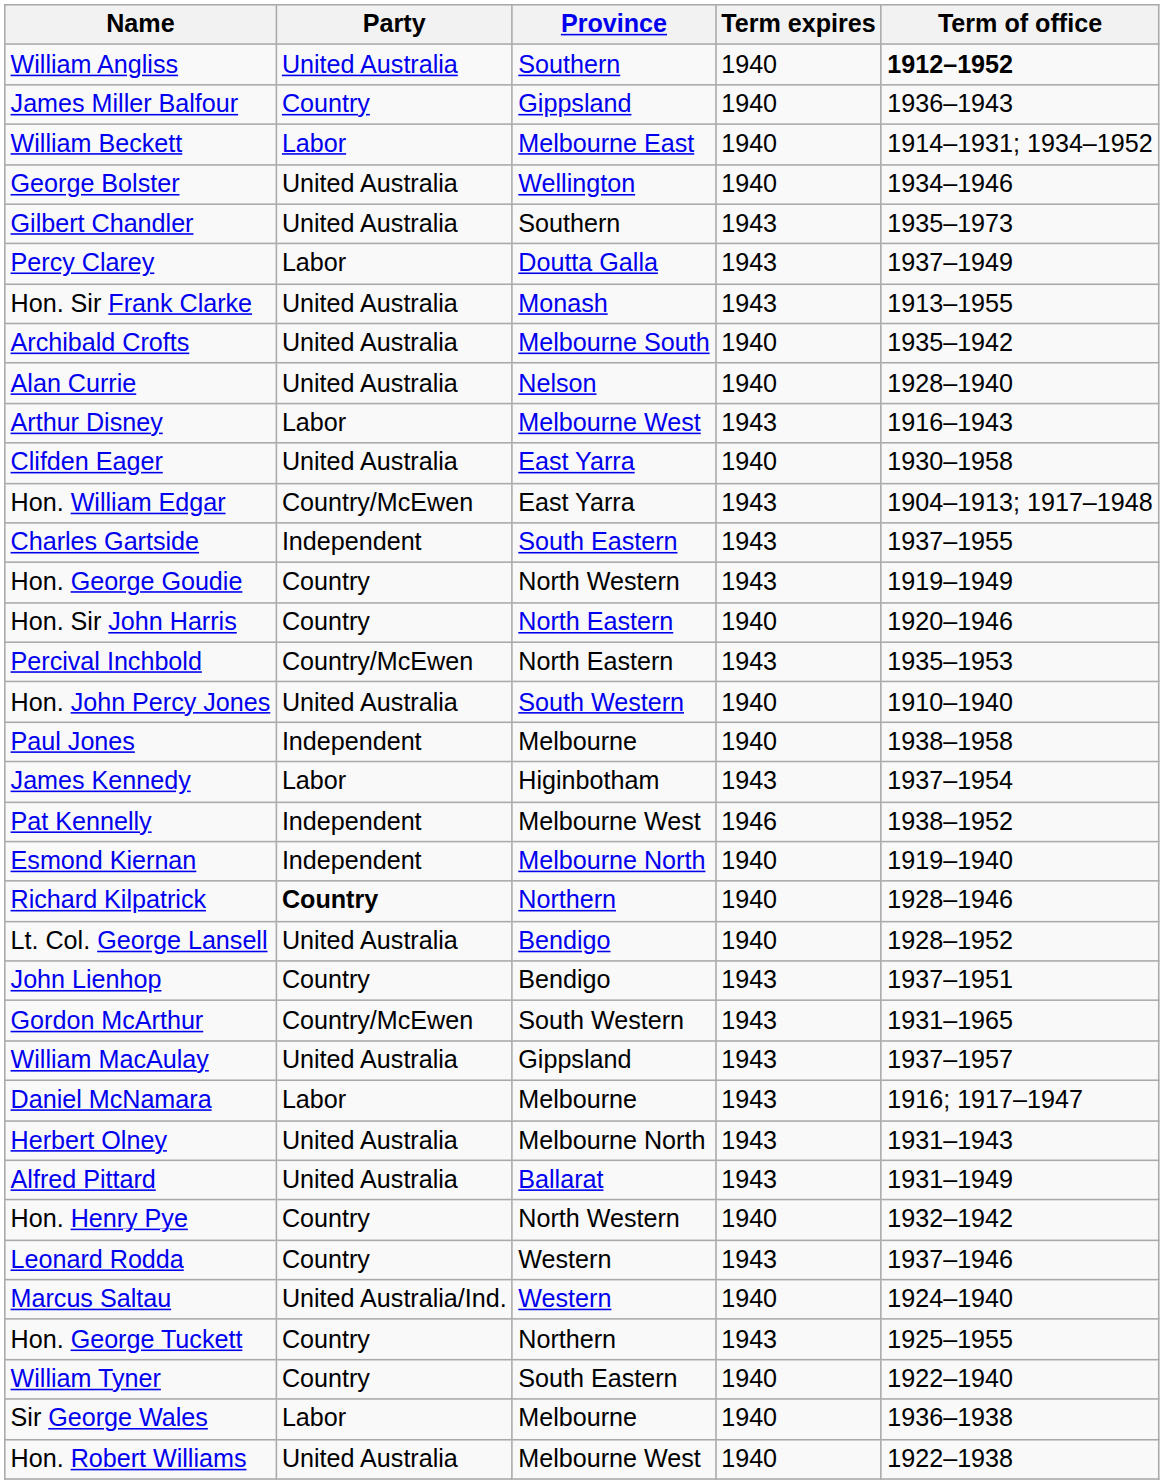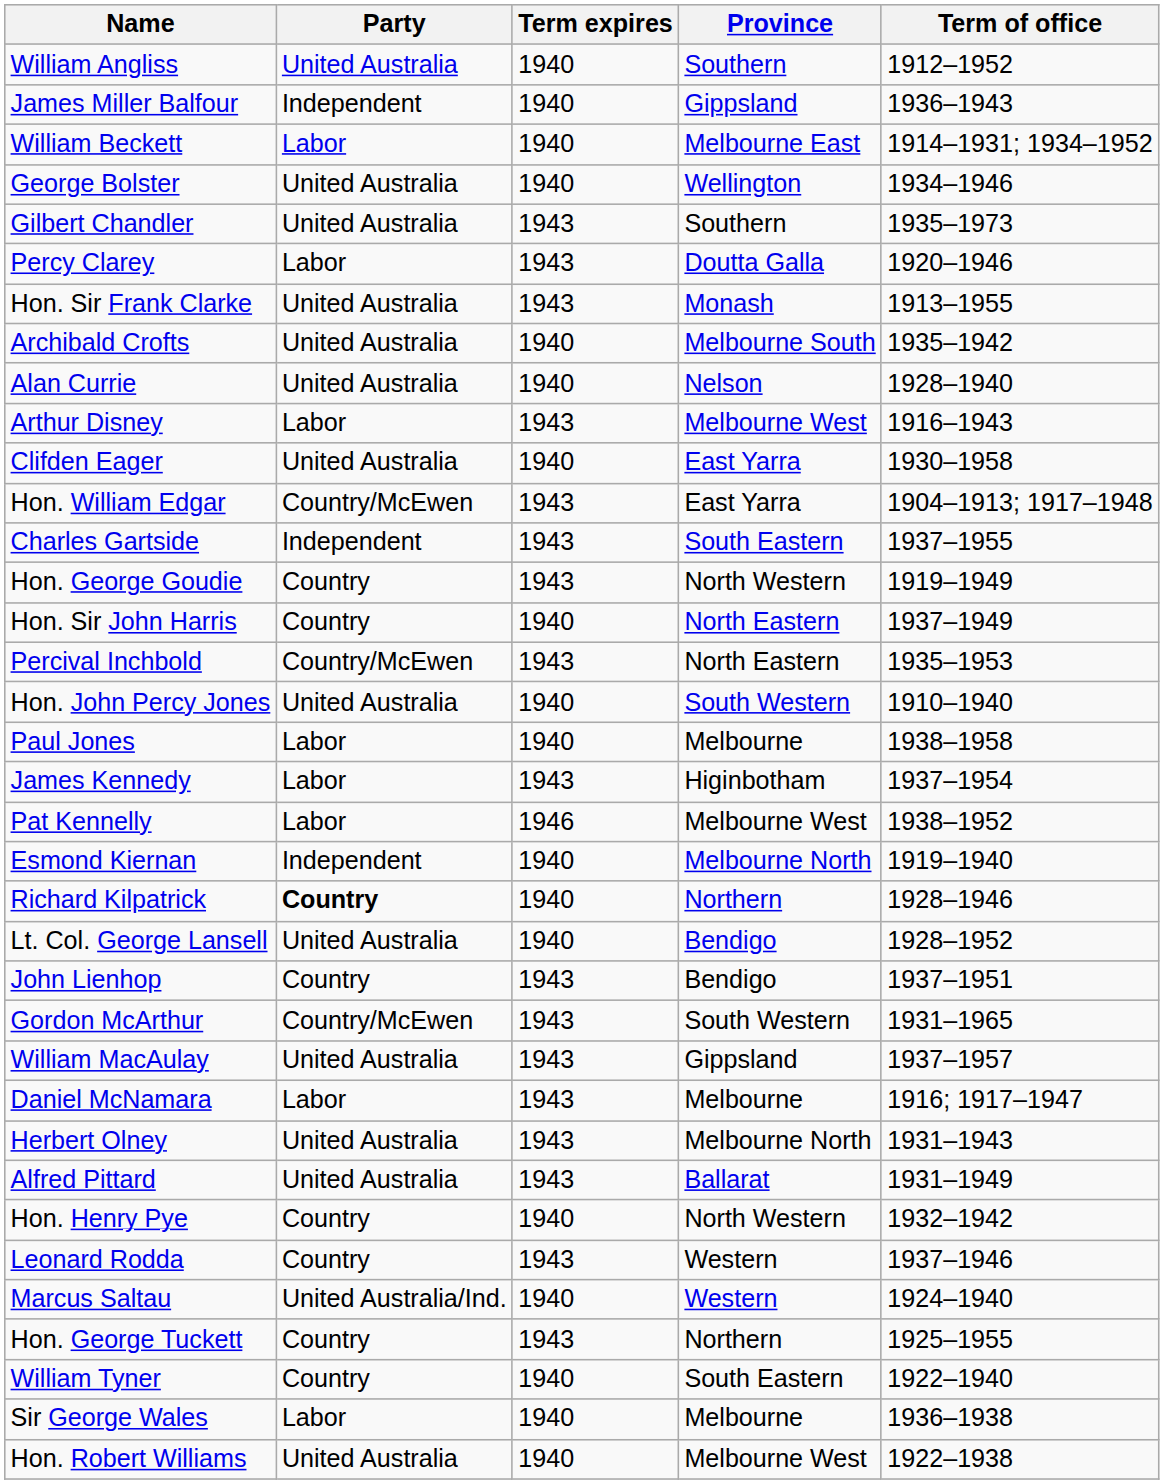 <table class="wikitable sortable">
 <tr>
 <th>Name</th>
 <th>Party</th>
+<th>Term expires</th>
 <th><a href='#'>Province</a></th>
-<th>Term expires</th>
 <th>Term of office</th>
 </tr>
 <tr>
 <td><a href='#'>William Angliss</a></td>
 <td><a href='#'>United Australia</a></td>
+<td>1940</td>
 <td><a href='#'>Southern</a></td>
-<td>1940</td>
-<td><strong>1912–1952</strong></td>
+<td>1912–1952</td>
 </tr>
 <tr>
 <td><a href='#'>James Miller Balfour</a></td>
-<td><a href='#'>Country</a></td>
+<td>Independent</td>
+<td>1940</td>
 <td><a href='#'>Gippsland</a></td>
-<td>1940</td>
 <td>1936–1943</td>
 </tr>
 <tr>
 <td><a href='#'>William Beckett</a></td>
 <td><a href='#'>Labor</a></td>
+<td>1940</td>
 <td><a href='#'>Melbourne East</a></td>
-<td>1940</td>
 <td>1914–1931; 1934–1952</td>
 </tr>
 <tr>
 <td><a href='#'>George Bolster</a></td>
 <td>United Australia</td>
+<td>1940</td>
 <td><a href='#'>Wellington</a></td>
-<td>1940</td>
 <td>1934–1946</td>
 </tr>
 <tr>
 <td><a href='#'>Gilbert Chandler</a></td>
 <td>United Australia</td>
+<td>1943</td>
 <td>Southern</td>
-<td>1943</td>
 <td>1935–1973</td>
 </tr>
 <tr>
 <td><a href='#'>Percy Clarey</a></td>
 <td>Labor</td>
+<td>1943</td>
 <td><a href='#'>Doutta Galla</a></td>
-<td>1943</td>
-<td>1937–1949</td>
+<td>1920–1946</td>
 </tr>
 <tr>
 <td>Hon. Sir <a href='#'>Frank Clarke</a></td>
 <td>United Australia</td>
+<td>1943</td>
 <td><a href='#'>Monash</a></td>
-<td>1943</td>
 <td>1913–1955</td>
 </tr>
 <tr>
 <td><a href='#'>Archibald Crofts</a></td>
 <td>United Australia</td>
+<td>1940</td>
 <td><a href='#'>Melbourne South</a></td>
-<td>1940</td>
 <td>1935–1942</td>
 </tr>
 <tr>
 <td><a href='#'>Alan Currie</a></td>
 <td>United Australia</td>
+<td>1940</td>
 <td><a href='#'>Nelson</a></td>
-<td>1940</td>
 <td>1928–1940</td>
 </tr>
 <tr>
 <td><a href='#'>Arthur Disney</a></td>
 <td>Labor</td>
+<td>1943</td>
 <td><a href='#'>Melbourne West</a></td>
-<td>1943</td>
 <td>1916–1943</td>
 </tr>
 <tr>
 <td><a href='#'>Clifden Eager</a></td>
 <td>United Australia</td>
+<td>1940</td>
 <td><a href='#'>East Yarra</a></td>
-<td>1940</td>
 <td>1930–1958</td>
 </tr>
 <tr>
 <td>Hon. <a href='#'>William Edgar</a></td>
 <td>Country/McEwen</td>
+<td>1943</td>
 <td>East Yarra</td>
-<td>1943</td>
 <td>1904–1913; 1917–1948</td>
 </tr>
 <tr>
 <td><a href='#'>Charles Gartside</a></td>
 <td>Independent</td>
+<td>1943</td>
 <td><a href='#'>South Eastern</a></td>
-<td>1943</td>
 <td>1937–1955</td>
 </tr>
 <tr>
 <td>Hon. <a href='#'>George Goudie</a></td>
 <td>Country</td>
+<td>1943</td>
 <td>North Western</td>
-<td>1943</td>
 <td>1919–1949</td>
 </tr>
 <tr>
 <td>Hon. Sir <a href='#'>John Harris</a></td>
 <td>Country</td>
+<td>1940</td>
 <td><a href='#'>North Eastern</a></td>
-<td>1940</td>
-<td>1920–1946</td>
+<td>1937–1949</td>
 </tr>
 <tr>
 <td><a href='#'>Percival Inchbold</a></td>
 <td>Country/McEwen</td>
+<td>1943</td>
 <td>North Eastern</td>
-<td>1943</td>
 <td>1935–1953</td>
 </tr>
 <tr>
 <td>Hon. <a href='#'>John Percy Jones</a></td>
 <td>United Australia</td>
+<td>1940</td>
 <td><a href='#'>South Western</a></td>
-<td>1940</td>
 <td>1910–1940</td>
 </tr>
 <tr>
 <td><a href='#'>Paul Jones</a></td>
-<td>Independent</td>
+<td>Labor</td>
+<td>1940</td>
 <td>Melbourne</td>
-<td>1940</td>
 <td>1938–1958</td>
 </tr>
 <tr>
 <td><a href='#'>James Kennedy</a></td>
 <td>Labor</td>
+<td>1943</td>
 <td>Higinbotham</td>
-<td>1943</td>
 <td>1937–1954</td>
 </tr>
 <tr>
 <td><a href='#'>Pat Kennelly</a></td>
-<td>Independent</td>
+<td>Labor</td>
+<td>1946</td>
 <td>Melbourne West</td>
-<td>1946</td>
 <td>1938–1952</td>
 </tr>
 <tr>
 <td><a href='#'>Esmond Kiernan</a></td>
 <td>Independent</td>
+<td>1940</td>
 <td><a href='#'>Melbourne North</a></td>
-<td>1940</td>
 <td>1919–1940</td>
 </tr>
 <tr>
 <td><a href='#'>Richard Kilpatrick</a></td>
 <td><strong>Country</strong></td>
+<td>1940</td>
 <td><a href='#'>Northern</a></td>
-<td>1940</td>
 <td>1928–1946</td>
 </tr>
 <tr>
 <td>Lt. Col. <a href='#'>George Lansell</a></td>
 <td>United Australia</td>
+<td>1940</td>
 <td><a href='#'>Bendigo</a></td>
-<td>1940</td>
 <td>1928–1952</td>
 </tr>
 <tr>
 <td><a href='#'>John Lienhop</a></td>
 <td>Country</td>
+<td>1943</td>
 <td>Bendigo</td>
-<td>1943</td>
 <td>1937–1951</td>
 </tr>
 <tr>
 <td><a href='#'>Gordon McArthur</a></td>
 <td>Country/McEwen</td>
+<td>1943</td>
 <td>South Western</td>
-<td>1943</td>
 <td>1931–1965</td>
 </tr>
 <tr>
 <td><a href='#'>William MacAulay</a></td>
 <td>United Australia</td>
+<td>1943</td>
 <td>Gippsland</td>
-<td>1943</td>
 <td>1937–1957</td>
 </tr>
 <tr>
 <td><a href='#'>Daniel McNamara</a></td>
 <td>Labor</td>
+<td>1943</td>
 <td>Melbourne</td>
-<td>1943</td>
 <td>1916; 1917–1947</td>
 </tr>
 <tr>
 <td><a href='#'>Herbert Olney</a></td>
 <td>United Australia</td>
+<td>1943</td>
 <td>Melbourne North</td>
-<td>1943</td>
 <td>1931–1943</td>
 </tr>
 <tr>
 <td><a href='#'>Alfred Pittard</a></td>
 <td>United Australia</td>
+<td>1943</td>
 <td><a href='#'>Ballarat</a></td>
-<td>1943</td>
 <td>1931–1949</td>
 </tr>
 <tr>
 <td>Hon. <a href='#'>Henry Pye</a></td>
 <td>Country</td>
+<td>1940</td>
 <td>North Western</td>
-<td>1940</td>
 <td>1932–1942</td>
 </tr>
 <tr>
 <td><a href='#'>Leonard Rodda</a></td>
 <td>Country</td>
+<td>1943</td>
 <td>Western</td>
-<td>1943</td>
 <td>1937–1946</td>
 </tr>
 <tr>
 <td><a href='#'>Marcus Saltau</a></td>
 <td>United Australia/Ind.</td>
+<td>1940</td>
 <td><a href='#'>Western</a></td>
-<td>1940</td>
 <td>1924–1940</td>
 </tr>
 <tr>
 <td>Hon. <a href='#'>George Tuckett</a></td>
 <td>Country</td>
+<td>1943</td>
 <td>Northern</td>
-<td>1943</td>
 <td>1925–1955</td>
 </tr>
 <tr>
 <td><a href='#'>William Tyner</a></td>
 <td>Country</td>
+<td>1940</td>
 <td>South Eastern</td>
-<td>1940</td>
 <td>1922–1940</td>
 </tr>
 <tr>
 <td>Sir <a href='#'>George Wales</a></td>
 <td>Labor</td>
+<td>1940</td>
 <td>Melbourne</td>
-<td>1940</td>
 <td>1936–1938</td>
 </tr>
 <tr>
 <td>Hon. <a href='#'>Robert Williams</a></td>
 <td>United Australia</td>
+<td>1940</td>
 <td>Melbourne West</td>
-<td>1940</td>
 <td>1922–1938</td>
 </tr>
 </table>
